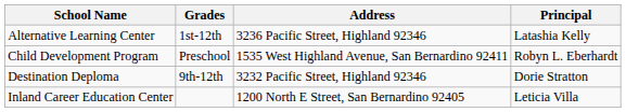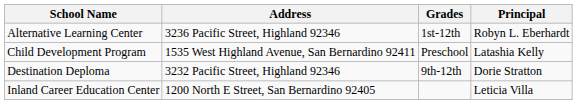 <table class=wikitable>
 <tr>
 <th>School Name</th>
+<th>Address</th>
 <th>Grades</th>
-<th>Address</th>
 <th>Principal</th>
 </tr>
 <tr>
 <td>Alternative Learning Center</td>
+<td>3236 Pacific Street, Highland 92346</td>
 <td>1st-12th</td>
-<td>3236 Pacific Street, Highland 92346</td>
+<td>Robyn L. Eberhardt</td>
+</tr>
+<tr>
+<td>Child Development Program</td>
+<td>1535 West Highland Avenue, San Bernardino 92411</td>
+<td>Preschool</td>
 <td>Latashia Kelly</td>
 </tr>
 <tr>
-<td>Child Development Program</td>
-<td>Preschool</td>
-<td>1535 West Highland Avenue, San Bernardino 92411</td>
-<td>Robyn L. Eberhardt</td>
-</tr>
-<tr>
 <td>Destination Deploma</td>
+<td>3232 Pacific Street, Highland 92346</td>
 <td>9th-12th</td>
-<td>3232 Pacific Street, Highland 92346</td>
 <td>Dorie Stratton</td>
 </tr>
 <tr>
 <td>Inland Career Education Center</td>
+<td>1200 North E Street, San Bernardino 92405</td>
 <td></td>
-<td>1200 North E Street, San Bernardino 92405</td>
 <td>Leticia Villa</td>
 </tr>
 </table>
